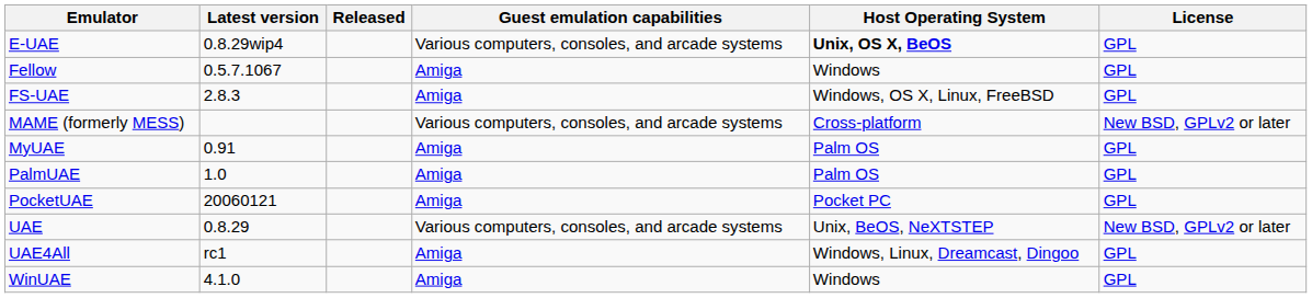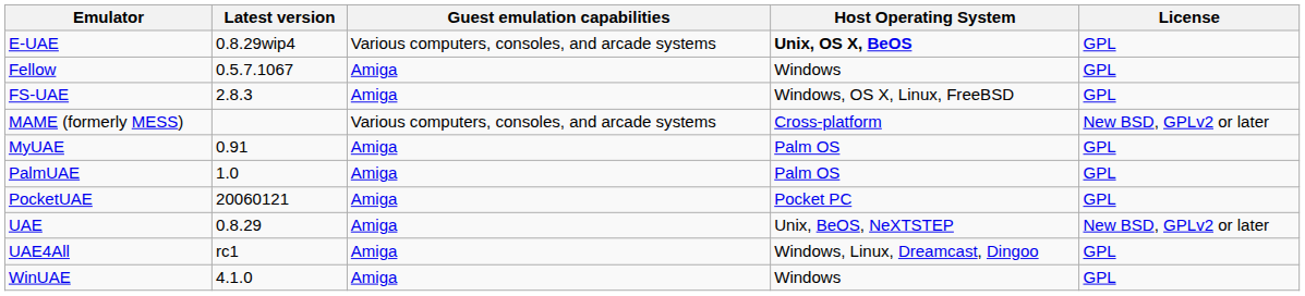 <table class="wikitable sortable" style="width:100%">
 <tr>
 <th>Emulator</th>
 <th>Latest version</th>
-<th>Released</th>
 <th>Guest emulation capabilities</th>
 <th>Host Operating System</th>
 <th>License</th>
 </tr>
 <tr>
 <td><a href='#'>E-UAE</a></td>
 <td>0.8.29wip4</td>
-<td></td>
 <td>Various computers, consoles, and arcade systems</td>
 <td><strong>Unix, OS X, <a href='#'>BeOS</a></strong></td>
 <td><a href='#'>GPL</a></td>
 </tr>
 <tr>
 <td><a href='#'>Fellow</a></td>
 <td>0.5.7.1067</td>
-<td></td>
 <td><a href='#'>Amiga</a></td>
 <td>Windows</td>
 <td><a href='#'>GPL</a></td>
 </tr>
 <tr>
 <td><a href='#'>FS-UAE</a></td>
 <td>2.8.3</td>
-<td></td>
 <td><a href='#'>Amiga</a></td>
 <td>Windows, OS X, Linux, FreeBSD</td>
 <td><a href='#'>GPL</a></td>
 </tr>
 <tr>
 <td><a href='#'>MAME</a> (formerly <a href='#'>MESS</a>)</td>
-<td></td>
 <td></td>
 <td>Various computers, consoles, and arcade systems</td>
 <td><a href='#'>Cross-platform</a></td>
 <td><a href='#'>New BSD</a>, <a href='#'>GPLv2</a> or later</td>
 </tr>
 <tr>
 <td><a href='#'>MyUAE</a></td>
 <td>0.91</td>
-<td></td>
 <td><a href='#'>Amiga</a></td>
 <td><a href='#'>Palm OS</a></td>
 <td><a href='#'>GPL</a></td>
 </tr>
 <tr>
 <td><a href='#'>PalmUAE</a></td>
 <td>1.0</td>
-<td></td>
 <td><a href='#'>Amiga</a></td>
 <td><a href='#'>Palm OS</a></td>
 <td><a href='#'>GPL</a></td>
 </tr>
 <tr>
 <td><a href='#'>PocketUAE</a></td>
 <td>20060121</td>
-<td></td>
 <td><a href='#'>Amiga</a></td>
 <td><a href='#'>Pocket PC</a></td>
 <td><a href='#'>GPL</a></td>
 </tr>
 <tr>
 <td><a href='#'>UAE</a></td>
 <td>0.8.29</td>
-<td>  </td>
-<td>Various computers, consoles, and arcade systems</td>
+<td><a href='#'>Amiga</a></td>
 <td>Unix, <a href='#'>BeOS</a>, <a href='#'>NeXTSTEP</a></td>
 <td><a href='#'>New BSD</a>, <a href='#'>GPLv2</a> or later</td>
 </tr>
 <tr>
 <td><a href='#'>UAE4All</a></td>
 <td>rc1</td>
-<td></td>
 <td><a href='#'>Amiga</a></td>
 <td>Windows, Linux, <a href='#'>Dreamcast</a>, <a href='#'>Dingoo</a></td>
 <td><a href='#'>GPL</a></td>
 </tr>
 <tr>
 <td><a href='#'>WinUAE</a></td>
 <td>4.1.0</td>
-<td></td>
 <td><a href='#'>Amiga</a></td>
 <td>Windows</td>
 <td><a href='#'>GPL</a></td>
 </tr>
 </table>
